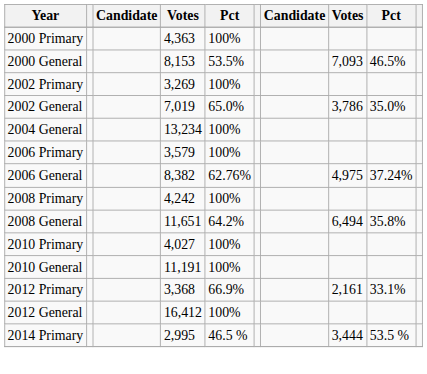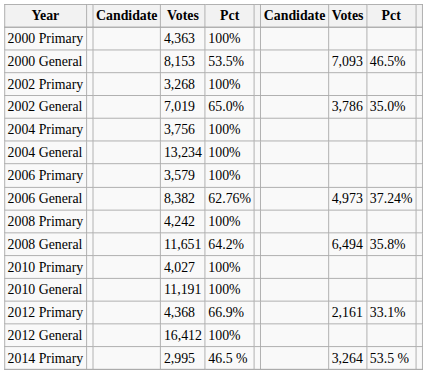 <table class="wikitable" style="margin:0.5em ; font-size:95%">
 <tr>
 <th>Year</th>
 <th></th>
 <th>Candidate</th>
 <th>Votes</th>
 <th>Pct</th>
 <th></th>
 <th>Candidate</th>
 <th>Votes</th>
 <th>Pct</th>
 <th></th>
 </tr>
 <tr>
 </tr>
 <tr>
 <td>2000 Primary</td>
 <td></td>
 <td></td>
 <td>4,363</td>
 <td>100%</td>
 <td></td>
 <td></td>
 <td></td>
 <td></td>
 <td></td>
 </tr>
 <tr>
 <td>2000 General</td>
 <td></td>
 <td></td>
 <td>8,153</td>
 <td>53.5%</td>
 <td></td>
 <td></td>
 <td>7,093</td>
 <td>46.5%</td>
 <td></td>
 </tr>
 <tr>
 <td>2002 Primary</td>
 <td></td>
 <td></td>
-<td>3,269</td>
+<td>3,268</td>
 <td>100%</td>
 <td></td>
 <td></td>
 <td></td>
 <td></td>
 <td></td>
 </tr>
 <tr>
 <td>2002 General</td>
 <td></td>
 <td></td>
 <td>7,019</td>
 <td>65.0%</td>
 <td></td>
 <td></td>
 <td>3,786</td>
 <td>35.0%</td>
+<td></td>
+</tr>
+<tr>
+<td>2004 Primary</td>
+<td></td>
+<td></td>
+<td>3,756</td>
+<td>100%</td>
+<td></td>
+<td></td>
+<td></td>
+<td></td>
 <td></td>
 </tr>
 <tr>
 <td>2004 General</td>
 <td></td>
 <td></td>
 <td>13,234</td>
 <td>100%</td>
 <td></td>
 <td></td>
 <td></td>
 <td></td>
 <td></td>
 </tr>
 <tr>
 <td>2006 Primary</td>
 <td></td>
 <td></td>
 <td>3,579</td>
 <td>100%</td>
 <td></td>
 <td></td>
 <td></td>
 <td></td>
 <td></td>
 </tr>
 <tr>
 <td>2006 General</td>
 <td></td>
 <td></td>
 <td>8,382</td>
 <td>62.76%</td>
 <td></td>
 <td></td>
-<td>4,975</td>
+<td>4,973</td>
 <td>37.24%</td>
 <td></td>
 </tr>
 <tr>
 <td>2008 Primary</td>
 <td></td>
 <td></td>
 <td>4,242</td>
 <td>100%</td>
 <td></td>
 <td></td>
 <td></td>
 <td></td>
 <td></td>
 </tr>
 <tr>
 <td>2008 General</td>
 <td></td>
 <td></td>
 <td>11,651</td>
 <td>64.2%</td>
 <td></td>
 <td></td>
 <td>6,494</td>
 <td>35.8%</td>
 <td></td>
 </tr>
 <tr>
 <td>2010 Primary</td>
 <td></td>
 <td></td>
 <td>4,027</td>
 <td>100%</td>
 <td></td>
 <td></td>
 <td></td>
 <td></td>
 <td></td>
 </tr>
 <tr>
 <td>2010 General</td>
 <td></td>
 <td></td>
 <td>11,191</td>
 <td>100%</td>
 <td></td>
 <td></td>
 <td></td>
 <td></td>
 <td></td>
 </tr>
 <tr>
 <td>2012 Primary</td>
 <td></td>
 <td></td>
-<td>3,368</td>
+<td>4,368</td>
 <td>66.9%</td>
 <td></td>
 <td></td>
 <td>2,161</td>
 <td>33.1%</td>
 <td></td>
 </tr>
 <tr>
 <td>2012 General</td>
 <td></td>
 <td></td>
 <td>16,412</td>
 <td>100%</td>
 <td></td>
 <td></td>
 <td></td>
 <td></td>
 <td></td>
 </tr>
 <tr>
 <td>2014 Primary</td>
 <td></td>
 <td></td>
 <td>2,995</td>
 <td>46.5 %</td>
 <td></td>
 <td></td>
-<td>3,444</td>
+<td>3,264</td>
 <td>53.5 %</td>
 <td></td>
 </tr>
 <tr>
 </tr>
 </table>
